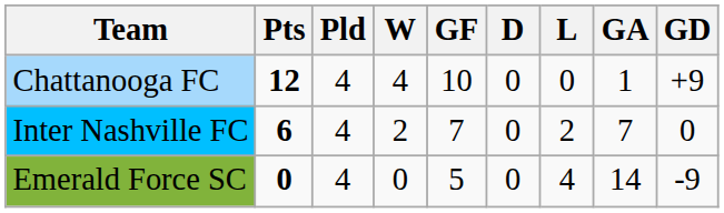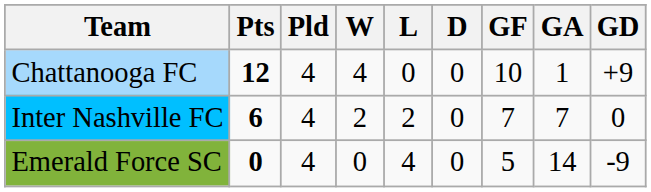 <table class="wikitable" style="text-align: center;">
 <tr>
 <th>Team</th>
 <th width = "20">Pts</th>
 <th width = "20">Pld</th>
 <th width = "20">W</th>
+<th width = "20">L</th>
+<th width = "20">D</th>
 <th width = "20">GF</th>
-<th width = "20">D</th>
-<th width = "20">L</th>
 <th width = "20">GA</th>
 <th width = "20">GD</th>
 </tr>
 <tr>
 <td style = "text-align:left;background:#A6D9FC;">Chattanooga FC</td>
 <td><strong>12</strong></td>
 <td>4</td>
 <td>4</td>
-<td>10</td>
 <td>0</td>
 <td>0</td>
+<td>10</td>
 <td>1</td>
 <td>+9</td>
 </tr>
 <tr>
 <td style = "text-align:left;background:#00BFFF;">Inter Nashville FC</td>
 <td><strong>6</strong></td>
 <td>4</td>
 <td>2</td>
+<td>2</td>
+<td>0</td>
 <td>7</td>
-<td>0</td>
-<td>2</td>
 <td>7</td>
 <td>0</td>
 </tr>
 <tr>
 <td style = "text-align:left;background:#81B33B;">Emerald Force SC</td>
 <td><strong>0</strong></td>
 <td>4</td>
 <td>0</td>
+<td>4</td>
+<td>0</td>
 <td>5</td>
-<td>0</td>
-<td>4</td>
 <td>14</td>
 <td>-9</td>
 </tr>
 </table>
